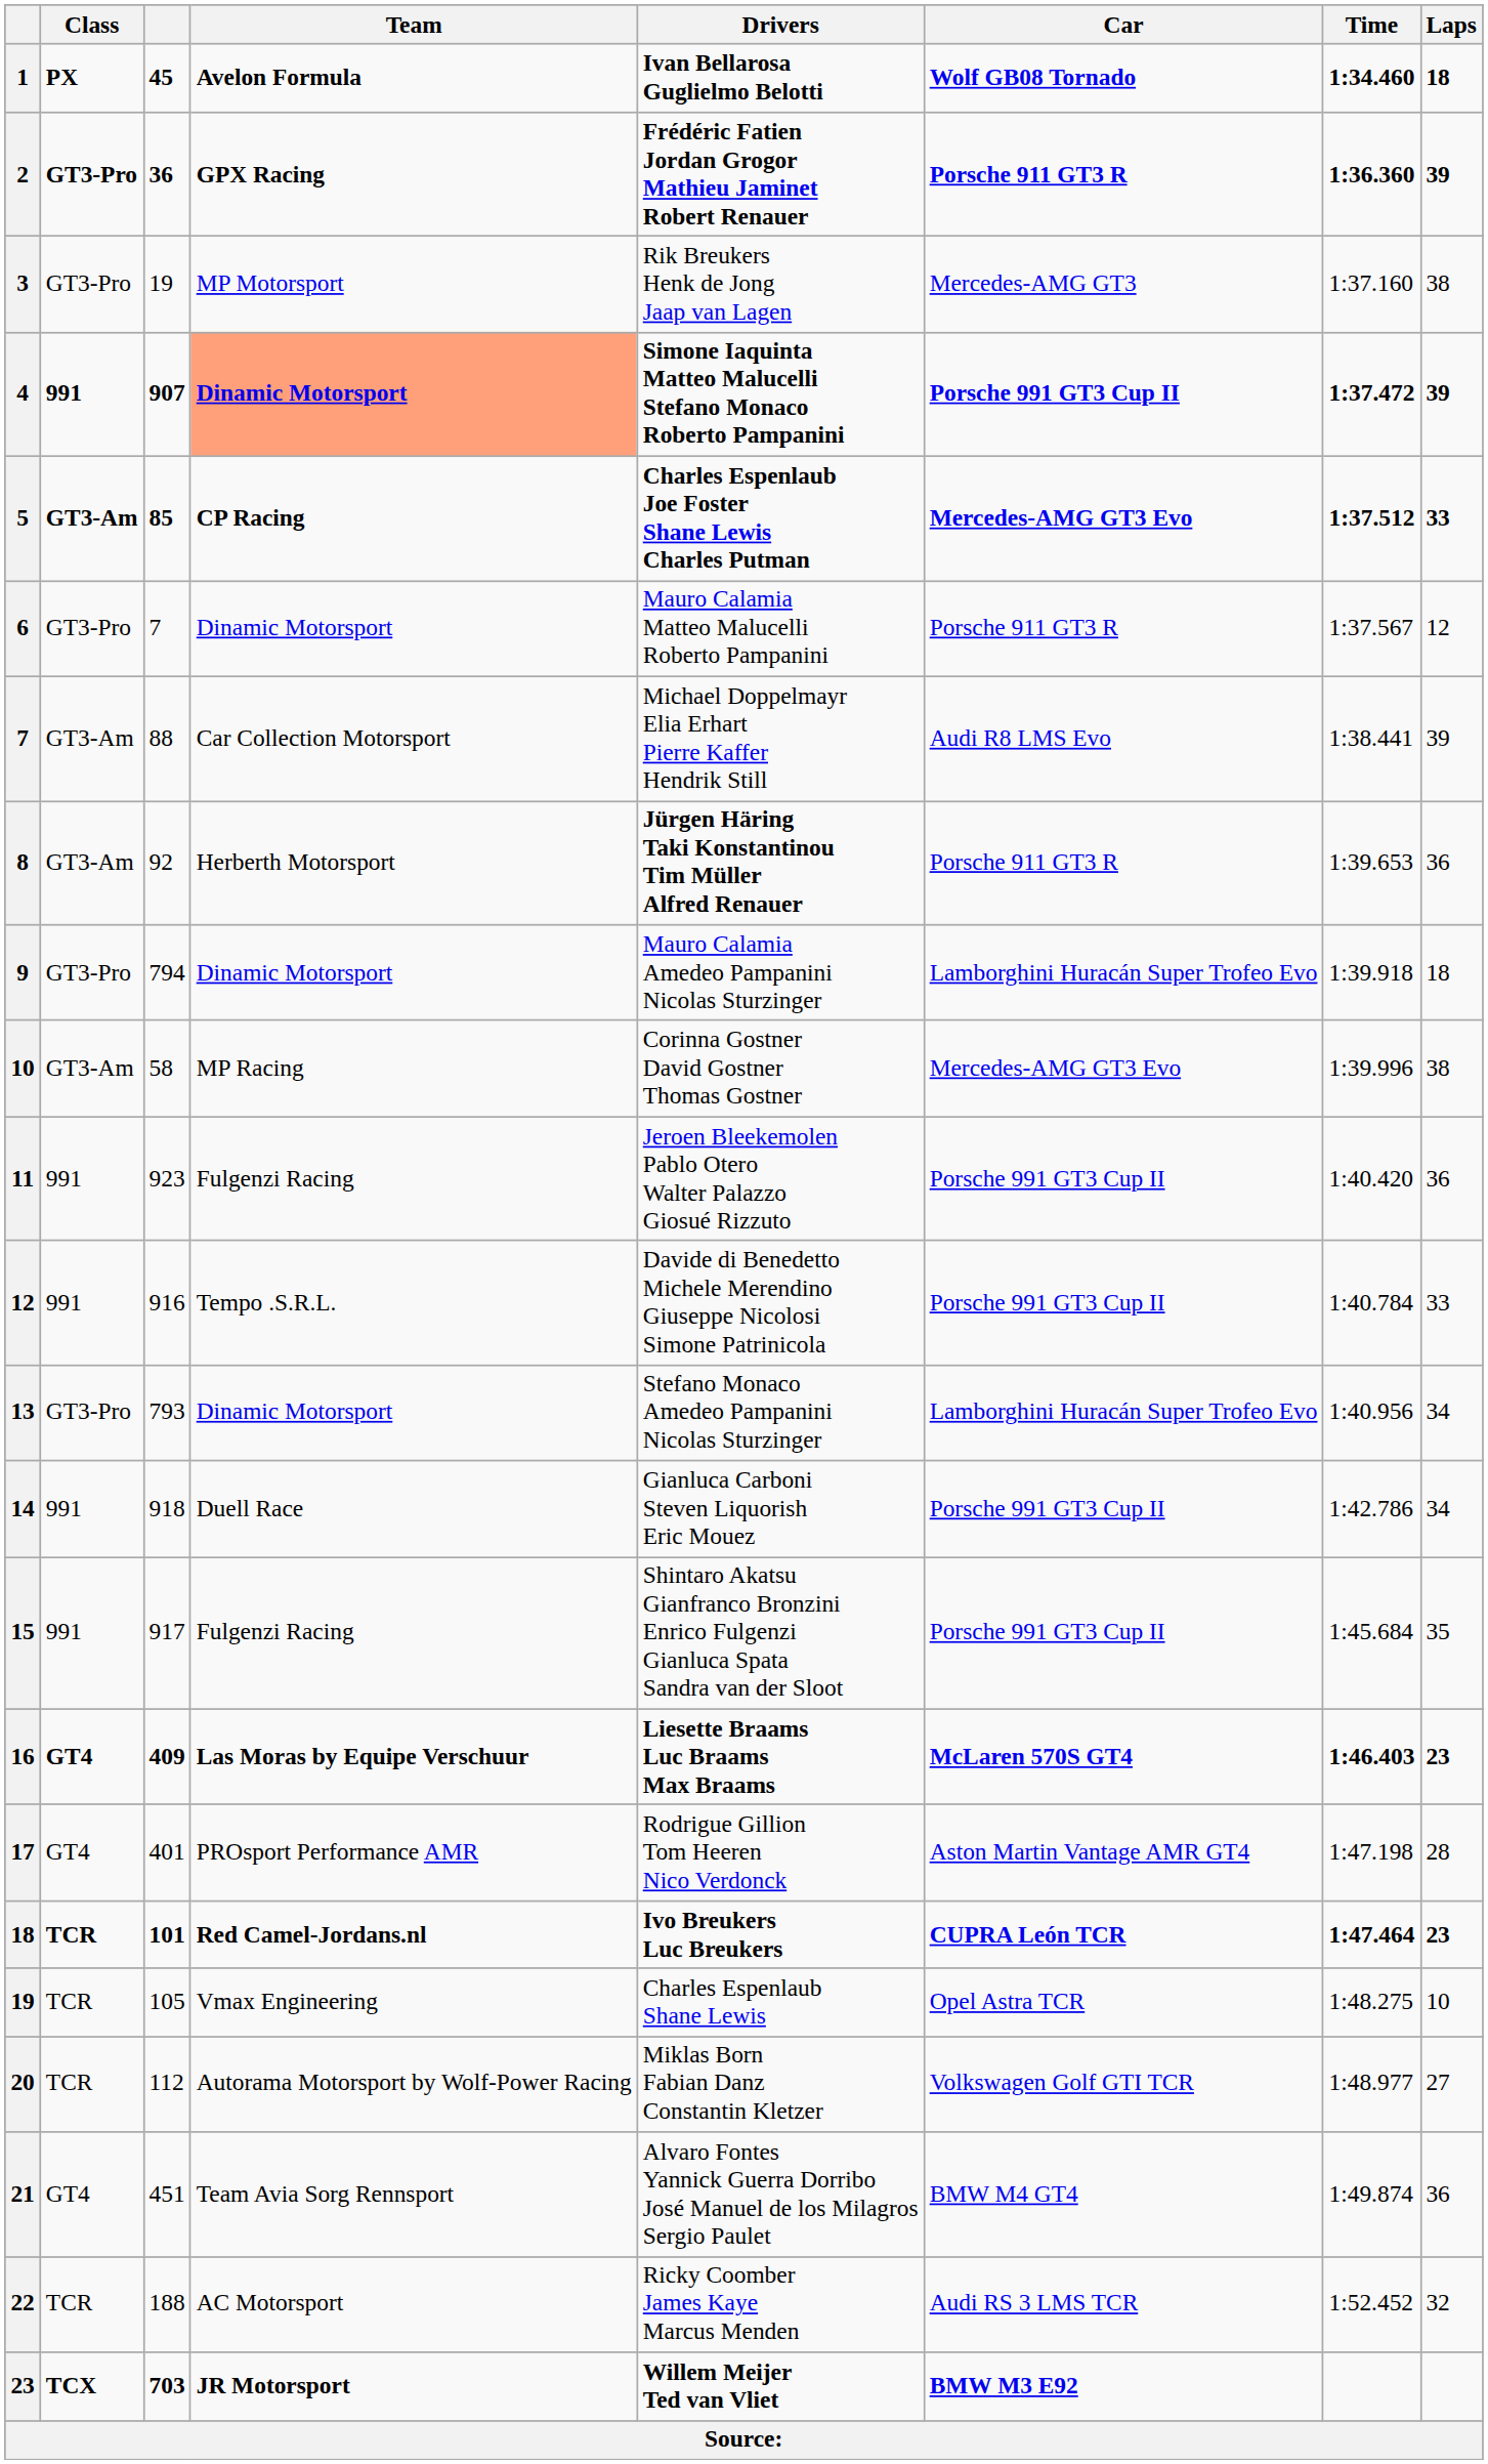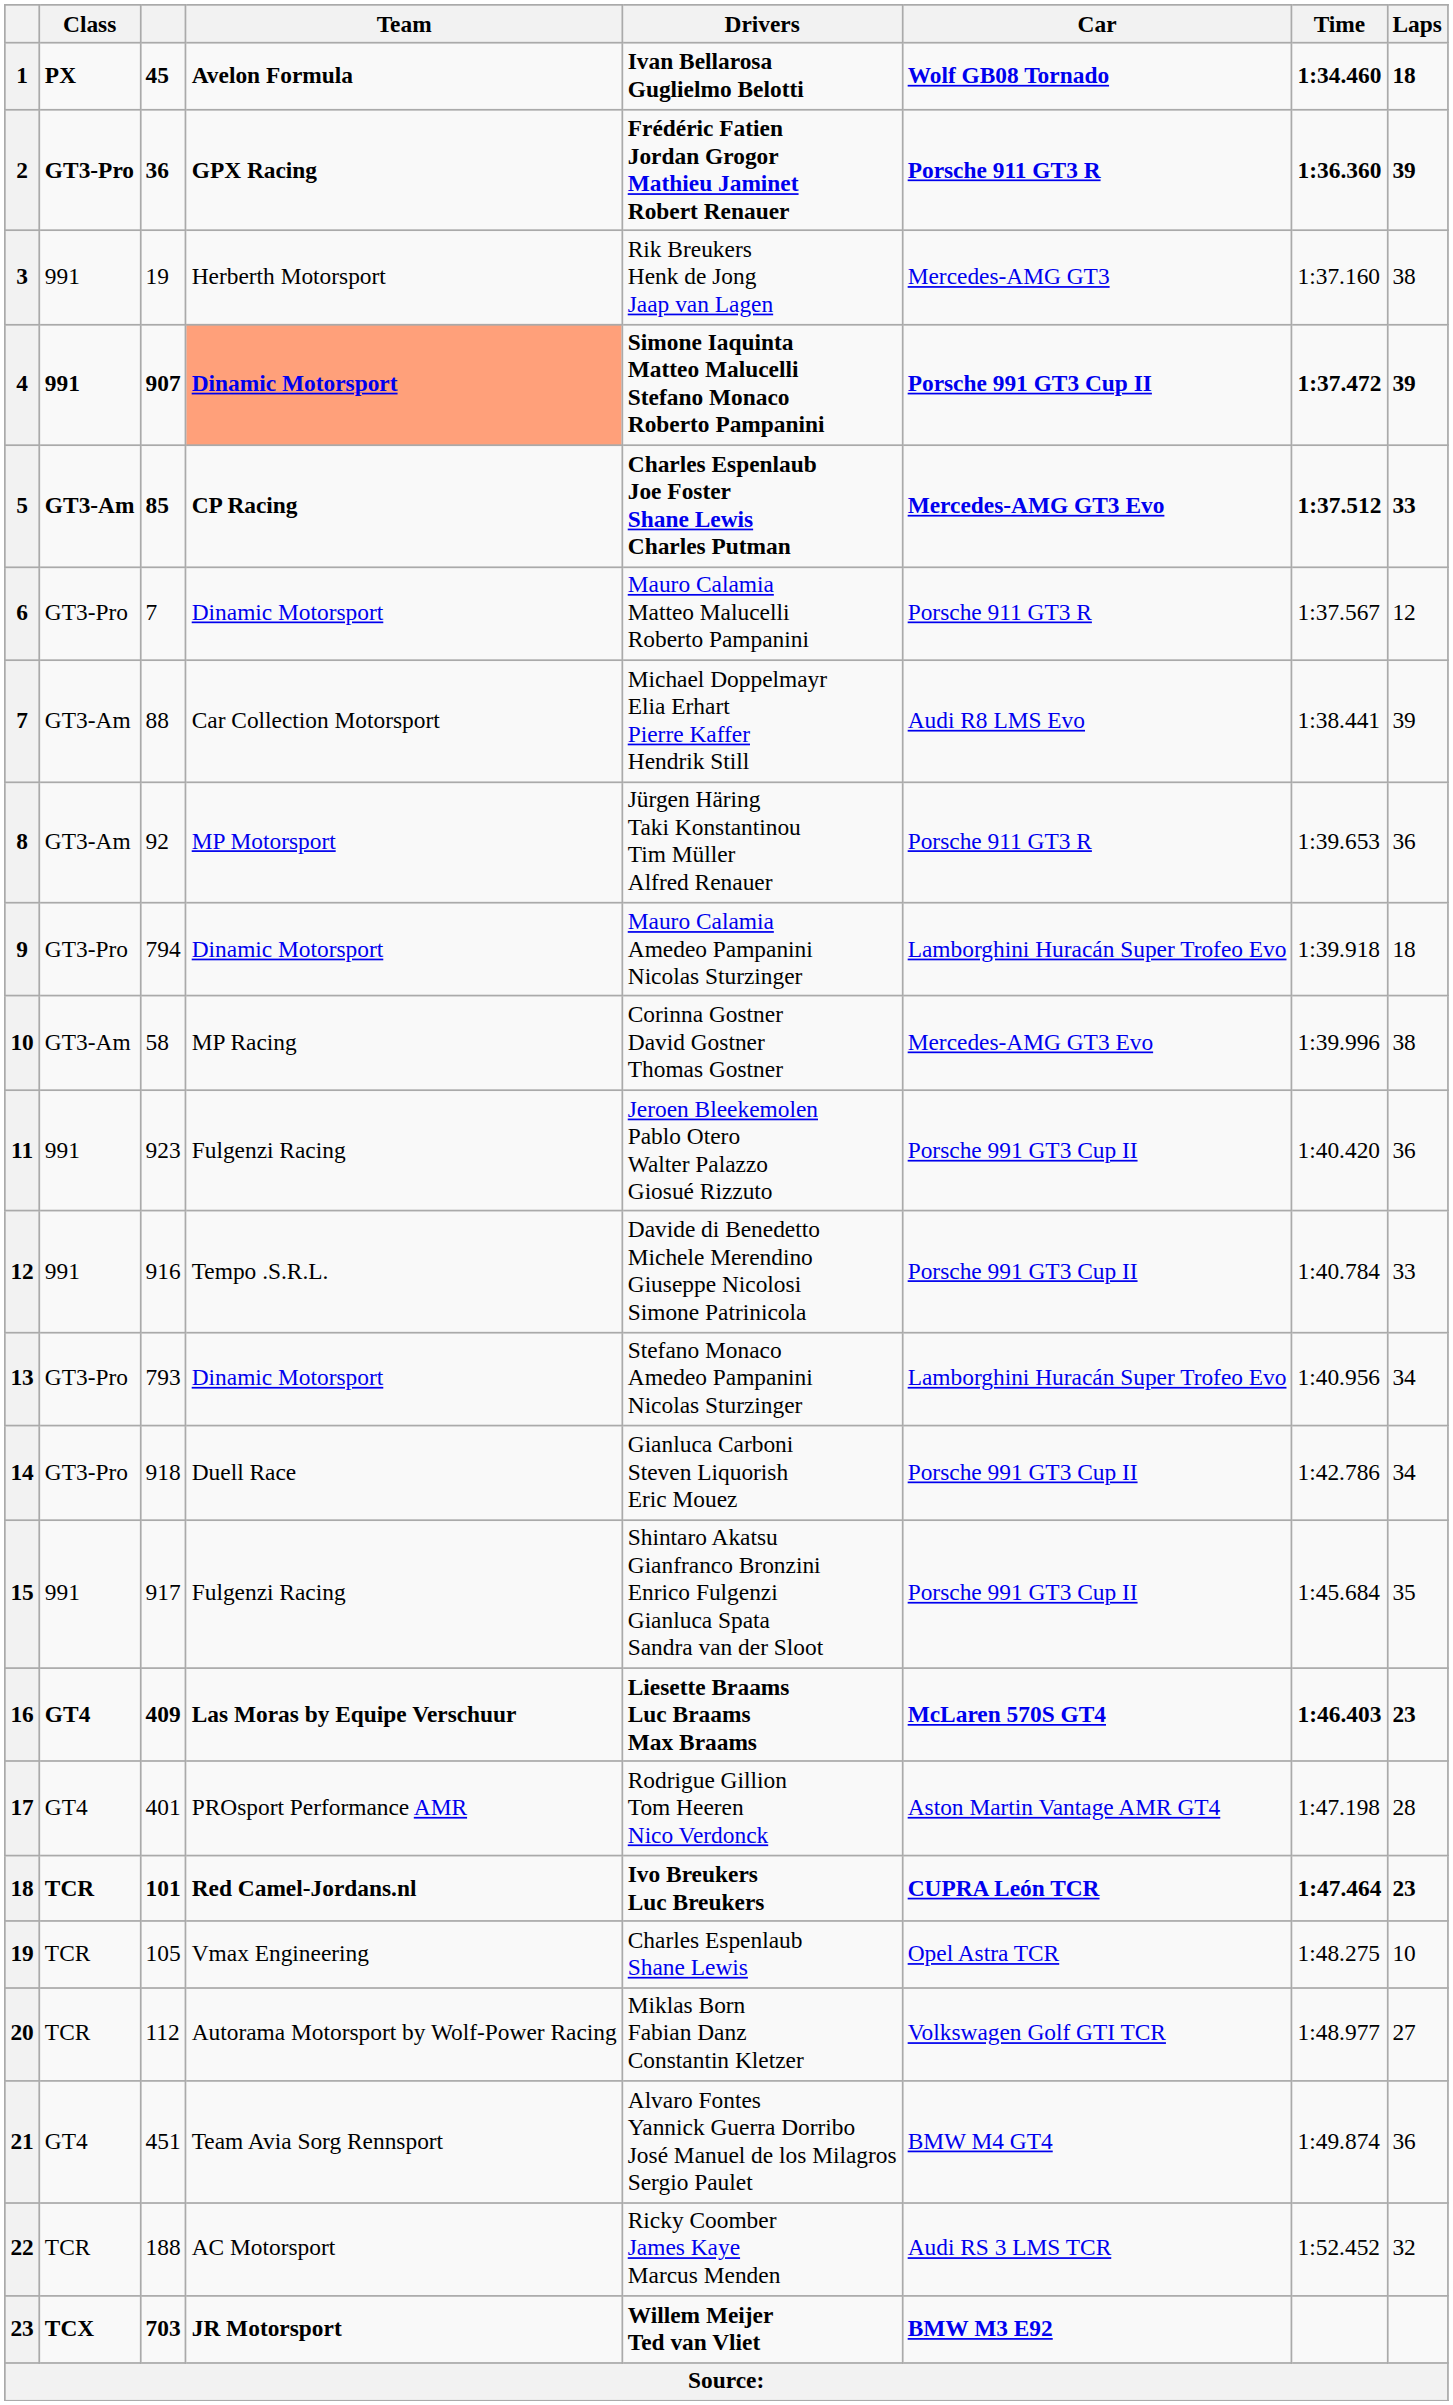 <table class="wikitable" style="font-size: 85%;">
 <tr>
 <th></th>
 <th>Class</th>
 <th></th>
 <th>Team</th>
 <th>Drivers</th>
 <th>Car</th>
 <th>Time</th>
 <th>Laps</th>
 </tr>
 <tr>
 <th>1</th>
 <td><strong>PX</strong></td>
 <td><strong>45</strong></td>
 <td><strong> Avelon Formula</strong></td>
 <td><strong> Ivan Bellarosa<br> Guglielmo Belotti</strong></td>
 <td><strong><a href='#'>Wolf GB08 Tornado</a></strong></td>
 <td><strong>1:34.460</strong></td>
 <td><strong>18</strong></td>
 </tr>
 <tr>
 <th>2</th>
 <td><strong>GT3-Pro</strong></td>
 <td><strong>36</strong></td>
 <td><strong> GPX Racing</strong></td>
 <td><strong> Frédéric Fatien<br> Jordan Grogor<br> <a href='#'>Mathieu Jaminet</a><br> Robert Renauer</strong></td>
 <td><strong><a href='#'>Porsche 911 GT3 R</a></strong></td>
 <td><strong>1:36.360</strong></td>
 <td><strong>39</strong></td>
 </tr>
 <tr>
 <th>3</th>
-<td>GT3-Pro</td>
+<td>991</td>
 <td>19</td>
-<td> <a href='#'>MP Motorsport</a></td>
+<td> Herberth Motorsport</td>
 <td> Rik Breukers<br> Henk de Jong<br> <a href='#'>Jaap van Lagen</a></td>
 <td><a href='#'>Mercedes-AMG GT3</a></td>
 <td>1:37.160</td>
 <td>38</td>
 </tr>
 <tr>
 <th>4</th>
 <td><strong>991</strong></td>
 <td><strong>907</strong></td>
 <td style="background: lightsalmon;"><strong> <a href='#'>Dinamic Motorsport</a></strong></td>
 <td><strong> Simone Iaquinta<br> Matteo Malucelli<br> Stefano Monaco<br> Roberto Pampanini</strong></td>
 <td><strong><a href='#'>Porsche 991 GT3 Cup II</a></strong></td>
 <td><strong>1:37.472</strong></td>
 <td><strong>39</strong></td>
 </tr>
 <tr>
 <th>5</th>
 <td><strong>GT3-Am</strong></td>
 <td><strong>85</strong></td>
 <td><strong> CP Racing</strong></td>
 <td><strong> Charles Espenlaub<br> Joe Foster<br> <a href='#'>Shane Lewis</a><br> Charles Putman</strong></td>
 <td><strong><a href='#'>Mercedes-AMG GT3 Evo</a></strong></td>
 <td><strong>1:37.512</strong></td>
 <td><strong>33</strong></td>
 </tr>
 <tr>
 <th>6</th>
 <td>GT3-Pro</td>
 <td>7</td>
 <td> <a href='#'>Dinamic Motorsport</a></td>
 <td> <a href='#'>Mauro Calamia</a><br> Matteo Malucelli<br> Roberto Pampanini</td>
 <td><a href='#'>Porsche 911 GT3 R</a></td>
 <td>1:37.567</td>
 <td>12</td>
 </tr>
 <tr>
 <th>7</th>
 <td>GT3-Am</td>
 <td>88</td>
 <td> Car Collection Motorsport</td>
 <td> Michael Doppelmayr<br> Elia Erhart<br> <a href='#'>Pierre Kaffer</a><br> Hendrik Still</td>
 <td><a href='#'>Audi R8 LMS Evo</a></td>
 <td>1:38.441</td>
 <td>39</td>
 </tr>
 <tr>
 <th>8</th>
 <td>GT3-Am</td>
 <td>92</td>
-<td> Herberth Motorsport</td>
-<td><strong> Jürgen Häring<br> Taki Konstantinou<br> Tim Müller<br> Alfred Renauer</strong></td>
+<td> <a href='#'>MP Motorsport</a></td>
+<td> Jürgen Häring<br> Taki Konstantinou<br> Tim Müller<br> Alfred Renauer</td>
 <td><a href='#'>Porsche 911 GT3 R</a></td>
 <td>1:39.653</td>
 <td>36</td>
 </tr>
 <tr>
 <th>9</th>
 <td>GT3-Pro</td>
 <td>794</td>
 <td> <a href='#'>Dinamic Motorsport</a></td>
 <td> <a href='#'>Mauro Calamia</a><br> Amedeo Pampanini<br> Nicolas Sturzinger</td>
 <td><a href='#'>Lamborghini Huracán Super Trofeo Evo</a></td>
 <td>1:39.918</td>
 <td>18</td>
 </tr>
 <tr>
 <th>10</th>
 <td>GT3-Am</td>
 <td>58</td>
 <td> MP Racing</td>
 <td> Corinna Gostner<br> David Gostner<br> Thomas Gostner</td>
 <td><a href='#'>Mercedes-AMG GT3 Evo</a></td>
 <td>1:39.996</td>
 <td>38</td>
 </tr>
 <tr>
 <th>11</th>
 <td>991</td>
 <td>923</td>
 <td> Fulgenzi Racing</td>
 <td> <a href='#'>Jeroen Bleekemolen</a><br> Pablo Otero<br> Walter Palazzo<br> Giosué Rizzuto</td>
 <td><a href='#'>Porsche 991 GT3 Cup II</a></td>
 <td>1:40.420</td>
 <td>36</td>
 </tr>
 <tr>
 <th>12</th>
 <td>991</td>
 <td>916</td>
 <td> Tempo .S.R.L.</td>
 <td> Davide di Benedetto<br> Michele Merendino<br> Giuseppe Nicolosi<br> Simone Patrinicola</td>
 <td><a href='#'>Porsche 991 GT3 Cup II</a></td>
 <td>1:40.784</td>
 <td>33</td>
 </tr>
 <tr>
 <th>13</th>
 <td>GT3-Pro</td>
 <td>793</td>
 <td> <a href='#'>Dinamic Motorsport</a></td>
 <td> Stefano Monaco<br> Amedeo Pampanini<br> Nicolas Sturzinger</td>
 <td><a href='#'>Lamborghini Huracán Super Trofeo Evo</a></td>
 <td>1:40.956</td>
 <td>34</td>
 </tr>
 <tr>
 <th>14</th>
-<td>991</td>
+<td>GT3-Pro</td>
 <td>918</td>
 <td> Duell Race</td>
 <td> Gianluca Carboni<br> Steven Liquorish<br> Eric Mouez</td>
 <td><a href='#'>Porsche 991 GT3 Cup II</a></td>
 <td>1:42.786</td>
 <td>34</td>
 </tr>
 <tr>
 <th>15</th>
 <td>991</td>
 <td>917</td>
 <td> Fulgenzi Racing</td>
 <td> Shintaro Akatsu<br> Gianfranco Bronzini<br> Enrico Fulgenzi<br> Gianluca Spata<br> Sandra van der Sloot</td>
 <td><a href='#'>Porsche 991 GT3 Cup II</a></td>
 <td>1:45.684</td>
 <td>35</td>
 </tr>
 <tr>
 <th>16</th>
 <td><strong>GT4</strong></td>
 <td><strong>409</strong></td>
 <td><strong> Las Moras by Equipe Verschuur</strong></td>
 <td><strong> Liesette Braams<br> Luc Braams<br> Max Braams</strong></td>
 <td><strong><a href='#'>McLaren 570S GT4</a></strong></td>
 <td><strong>1:46.403</strong></td>
 <td><strong>23</strong></td>
 </tr>
 <tr>
 <th>17</th>
 <td>GT4</td>
 <td>401</td>
 <td> PROsport Performance <a href='#'>AMR</a></td>
 <td> Rodrigue Gillion<br> Tom Heeren<br> <a href='#'>Nico Verdonck</a></td>
 <td><a href='#'>Aston Martin Vantage AMR GT4</a></td>
 <td>1:47.198</td>
 <td>28</td>
 </tr>
 <tr>
 <th>18</th>
 <td><strong>TCR</strong></td>
 <td><strong>101</strong></td>
 <td><strong> Red Camel-Jordans.nl</strong></td>
 <td><strong> Ivo Breukers<br> Luc Breukers</strong></td>
 <td><strong><a href='#'>CUPRA León TCR</a></strong></td>
 <td><strong>1:47.464</strong></td>
 <td><strong>23</strong></td>
 </tr>
 <tr>
 <th>19</th>
 <td>TCR</td>
 <td>105</td>
 <td> Vmax Engineering</td>
 <td> Charles Espenlaub<br> <a href='#'>Shane Lewis</a></td>
 <td><a href='#'>Opel Astra TCR</a></td>
 <td>1:48.275</td>
 <td>10</td>
 </tr>
 <tr>
 <th>20</th>
 <td>TCR</td>
 <td>112</td>
 <td> Autorama Motorsport by Wolf-Power Racing</td>
 <td> Miklas Born<br> Fabian Danz<br> Constantin Kletzer</td>
 <td><a href='#'>Volkswagen Golf GTI TCR</a></td>
 <td>1:48.977</td>
 <td>27</td>
 </tr>
 <tr>
 <th>21</th>
 <td>GT4</td>
 <td>451</td>
 <td> Team Avia Sorg Rennsport</td>
 <td> Alvaro Fontes<br> Yannick Guerra Dorribo<br> José Manuel de los Milagros<br> Sergio Paulet</td>
 <td><a href='#'>BMW M4 GT4</a></td>
 <td>1:49.874</td>
 <td>36</td>
 </tr>
 <tr>
 <th>22</th>
 <td>TCR</td>
 <td>188</td>
 <td> AC Motorsport</td>
 <td> Ricky Coomber<br> <a href='#'>James Kaye</a><br> Marcus Menden</td>
 <td><a href='#'>Audi RS 3 LMS TCR</a></td>
 <td>1:52.452</td>
 <td>32</td>
 </tr>
 <tr>
 <th>23</th>
 <td><strong>TCX</strong></td>
 <td><strong>703</strong></td>
 <td><strong> JR Motorsport</strong></td>
 <td><strong> Willem Meijer<br> Ted van Vliet</strong></td>
 <td><strong><a href='#'>BMW M3 E92</a></strong></td>
 <td></td>
 <td></td>
 </tr>
 <tr>
 <th colspan=8>Source:</th>
 </tr>
 <tr>
 </tr>
 </table>
